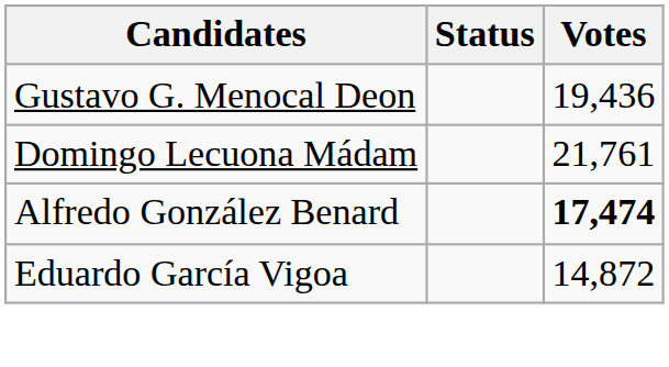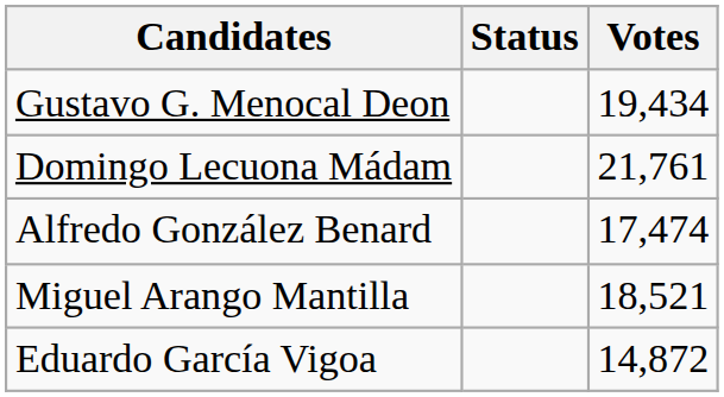 <table class="wikitable sortable">
 <tr>
 <th>Candidates</th>
 <th>Status</th>
 <th>Votes</th>
 </tr>
 <tr>
 <td><u>Gustavo G. Menocal Deon</u></td>
 <td></td>
-<td>19,436</td>
+<td>19,434</td>
 </tr>
 <tr>
 <td><u>Domingo Lecuona Mádam</u></td>
 <td></td>
 <td>21,761</td>
 </tr>
 <tr>
 <td>Alfredo González Benard</td>
 <td></td>
-<td><strong>17,474</strong></td>
+<td>17,474</td>
+</tr>
+<tr>
+<td>Miguel Arango Mantilla</td>
+<td></td>
+<td>18,521</td>
 </tr>
 <tr>
 <td>Eduardo García Vigoa</td>
 <td></td>
 <td>14,872</td>
 </tr>
 </table>
